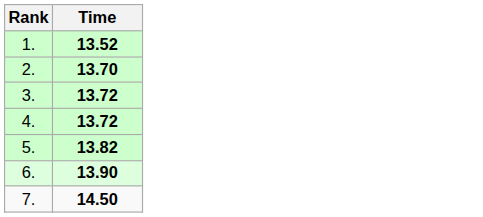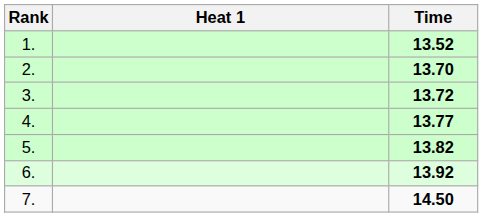 <table class="wikitable" style="border-collapse: collapse; font-size: 90%;">
 <tr>
 <th>Rank</th>
+<th style="width: 20em">Heat 1</th>
 <th style="width: 5em">Time</th>
 </tr>
 <tr style="background:#ccffcc;">
 <td align="center">1.</td>
+<td></td>
 <td align="center"><strong>13.52</strong></td>
 </tr>
 <tr style="background:#ccffcc;">
 <td align="center">2.</td>
+<td></td>
 <td align="center"><strong>13.70</strong></td>
 </tr>
 <tr style="background:#ccffcc;">
 <td align="center">3.</td>
+<td></td>
 <td align="center"><strong>13.72</strong></td>
 </tr>
 <tr style="background:#ccffcc;">
 <td align="center">4.</td>
-<td align="center"><strong>13.72</strong></td>
+<td></td>
+<td align="center"><strong>13.77</strong></td>
 </tr>
 <tr style="background:#ccffcc;">
 <td align="center">5.</td>
+<td></td>
 <td align="center"><strong>13.82</strong></td>
 </tr>
 <tr style="background:#ddffdd;">
 <td align="center">6.</td>
-<td align="center"><strong>13.90</strong></td>
+<td></td>
+<td align="center"><strong>13.92</strong></td>
 </tr>
 <tr>
 <td align="center">7.</td>
+<td></td>
 <td align="center"><strong>14.50</strong></td>
 </tr>
 </table>
